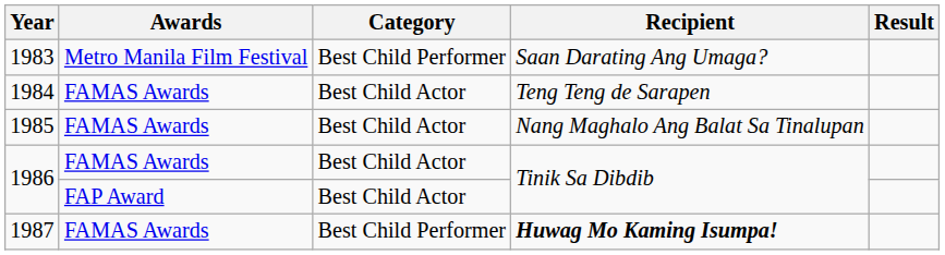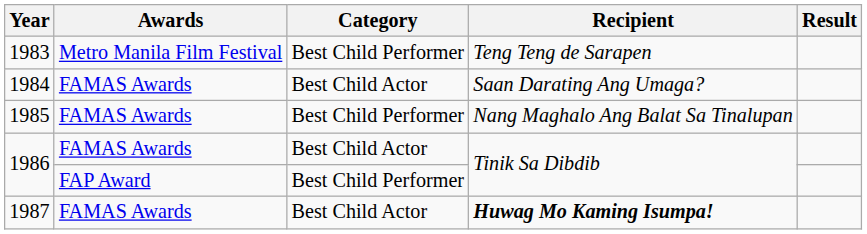 <table class="wikitable">
 <tr>
 <th>Year</th>
 <th>Awards</th>
 <th>Category</th>
 <th>Recipient</th>
 <th>Result</th>
 </tr>
 <tr>
 <td>1983</td>
 <td><a href='#'>Metro Manila Film Festival</a></td>
 <td>Best Child Performer</td>
-<td><em>Saan Darating Ang Umaga?</em></td>
+<td><em>Teng Teng de Sarapen</em></td>
 <td></td>
 </tr>
 <tr>
 <td>1984</td>
 <td><a href='#'>FAMAS Awards</a></td>
 <td>Best Child Actor</td>
-<td><em>Teng Teng de Sarapen</em></td>
+<td><em>Saan Darating Ang Umaga?</em></td>
 <td></td>
 </tr>
 <tr>
 <td>1985</td>
 <td><a href='#'>FAMAS Awards</a></td>
-<td>Best Child Actor</td>
+<td>Best Child Performer</td>
 <td><em>Nang Maghalo Ang Balat Sa Tinalupan</em></td>
 <td></td>
 </tr>
 <tr>
 <td rowspan=2>1986</td>
 <td><a href='#'>FAMAS Awards</a></td>
 <td>Best Child Actor</td>
 <td rowspan=2><em>Tinik Sa Dibdib</em></td>
 <td></td>
 </tr>
 <tr>
 <td><a href='#'>FAP Award</a></td>
-<td>Best Child Actor</td>
+<td>Best Child Performer</td>
 <td></td>
 </tr>
 <tr>
 <td>1987</td>
 <td><a href='#'>FAMAS Awards</a></td>
-<td>Best Child Performer</td>
+<td>Best Child Actor</td>
 <td><strong><em>Huwag Mo Kaming Isumpa!</em></strong></td>
 <td></td>
 </tr>
 </table>
